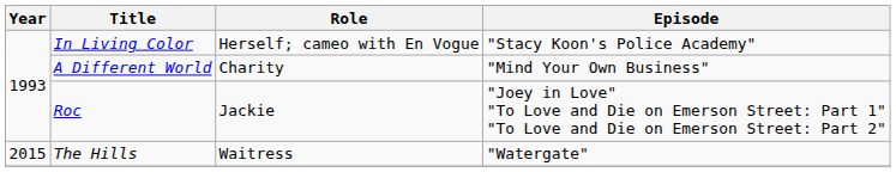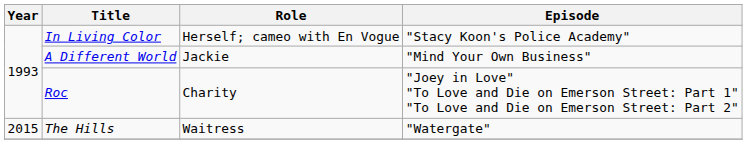 <table class="wikitable sortable">
 <tr>
 <th>Year</th>
 <th>Title</th>
 <th>Role</th>
 <th class="unsortable">Episode</th>
 </tr>
 <tr>
 <td rowspan="3">1993</td>
 <td><em><a href='#'>In Living Color</a></em></td>
 <td>Herself; cameo with En Vogue</td>
 <td>"Stacy Koon's Police Academy"</td>
 </tr>
 <tr>
 <td><em><a href='#'>A Different World</a></em></td>
-<td>Charity</td>
+<td>Jackie</td>
 <td>"Mind Your Own Business"</td>
 </tr>
 <tr>
 <td><em><a href='#'>Roc</a></em></td>
-<td>Jackie</td>
+<td>Charity</td>
 <td>"Joey in Love" <br> "To Love and Die on Emerson Street: Part 1" <br> "To Love and Die on Emerson Street: Part 2"</td>
 </tr>
 <tr>
 <td>2015</td>
 <td><em>The Hills</em></td>
 <td>Waitress</td>
 <td>"Watergate"</td>
 </tr>
 <tr>
 </tr>
 </table>
